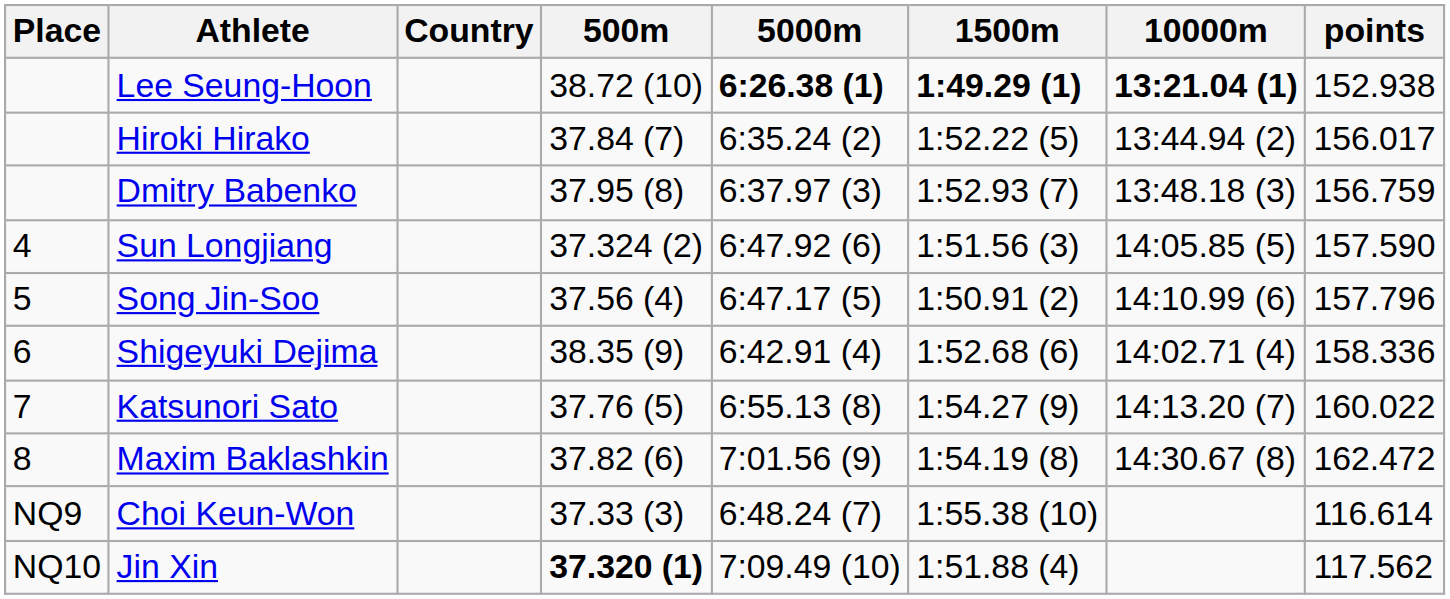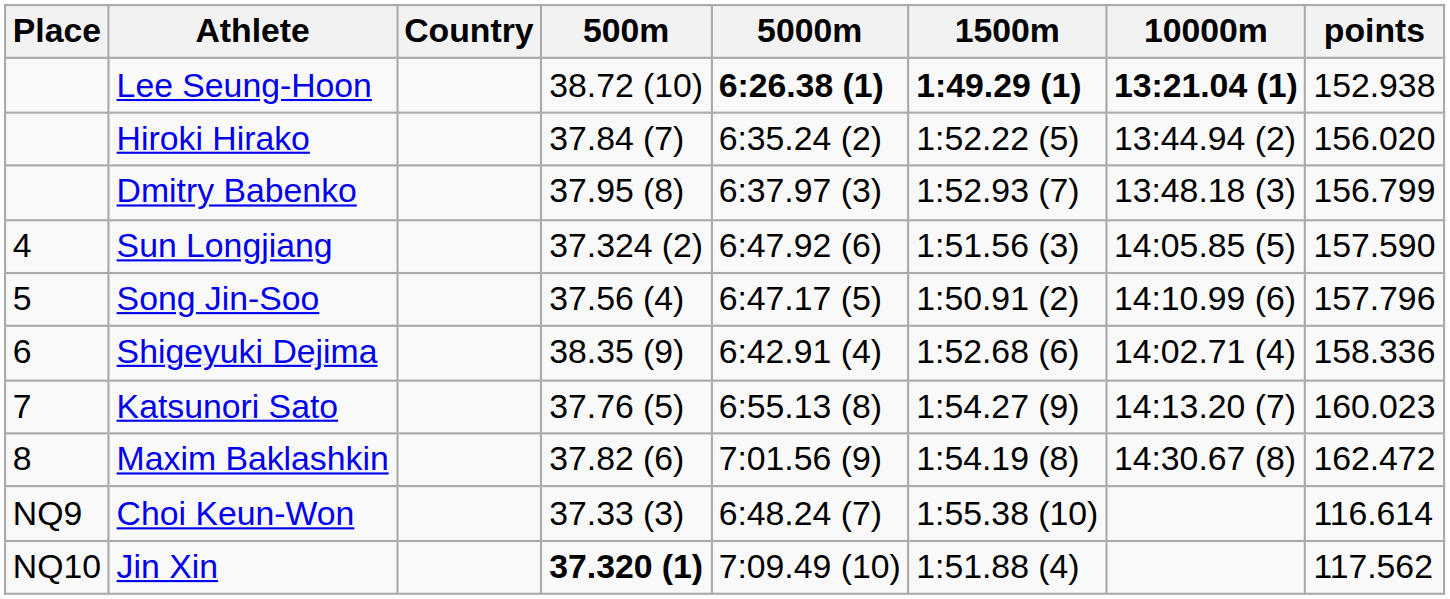 <table class="wikitable">
 <tr>
 <th>Place</th>
 <th>Athlete</th>
 <th>Country</th>
 <th>500m</th>
 <th>5000m</th>
 <th>1500m</th>
 <th>10000m</th>
 <th>points</th>
 </tr>
 <tr>
 <td></td>
 <td><a href='#'>Lee Seung-Hoon</a></td>
 <td></td>
 <td>38.72 (10)</td>
 <td><strong>6:26.38 (1)</strong></td>
 <td><strong>1:49.29 (1)</strong></td>
 <td><strong>13:21.04 (1)</strong></td>
 <td>152.938</td>
 </tr>
 <tr>
 <td></td>
 <td><a href='#'>Hiroki Hirako</a></td>
 <td></td>
 <td>37.84 (7)</td>
 <td>6:35.24 (2)</td>
 <td>1:52.22 (5)</td>
 <td>13:44.94 (2)</td>
-<td>156.017</td>
+<td>156.020</td>
 </tr>
 <tr>
 <td></td>
 <td><a href='#'>Dmitry Babenko</a></td>
 <td></td>
 <td>37.95 (8)</td>
 <td>6:37.97 (3)</td>
 <td>1:52.93 (7)</td>
 <td>13:48.18 (3)</td>
-<td>156.759</td>
+<td>156.799</td>
 </tr>
 <tr>
 <td>4</td>
 <td><a href='#'>Sun Longjiang</a></td>
 <td></td>
 <td>37.324 (2)</td>
 <td>6:47.92 (6)</td>
 <td>1:51.56 (3)</td>
 <td>14:05.85 (5)</td>
 <td>157.590</td>
 </tr>
 <tr>
 <td>5</td>
 <td><a href='#'>Song Jin-Soo</a></td>
 <td></td>
 <td>37.56 (4)</td>
 <td>6:47.17 (5)</td>
 <td>1:50.91 (2)</td>
 <td>14:10.99 (6)</td>
 <td>157.796</td>
 </tr>
 <tr>
 <td>6</td>
 <td><a href='#'>Shigeyuki Dejima</a></td>
 <td></td>
 <td>38.35 (9)</td>
 <td>6:42.91 (4)</td>
 <td>1:52.68 (6)</td>
 <td>14:02.71 (4)</td>
 <td>158.336</td>
 </tr>
 <tr>
 <td>7</td>
 <td><a href='#'>Katsunori Sato</a></td>
 <td></td>
 <td>37.76 (5)</td>
 <td>6:55.13 (8)</td>
 <td>1:54.27 (9)</td>
 <td>14:13.20 (7)</td>
-<td>160.022</td>
+<td>160.023</td>
 </tr>
 <tr>
 <td>8</td>
 <td><a href='#'>Maxim Baklashkin</a></td>
 <td></td>
 <td>37.82 (6)</td>
 <td>7:01.56 (9)</td>
 <td>1:54.19 (8)</td>
 <td>14:30.67 (8)</td>
 <td>162.472</td>
 </tr>
 <tr>
 <td>NQ9</td>
 <td><a href='#'>Choi Keun-Won</a></td>
 <td></td>
 <td>37.33 (3)</td>
 <td>6:48.24 (7)</td>
 <td>1:55.38 (10)</td>
 <td></td>
 <td>116.614</td>
 </tr>
 <tr>
 <td>NQ10</td>
 <td><a href='#'>Jin Xin</a></td>
 <td></td>
 <td><strong>37.320 (1)</strong></td>
 <td>7:09.49 (10)</td>
 <td>1:51.88 (4)</td>
 <td></td>
 <td>117.562</td>
 </tr>
 </table>
